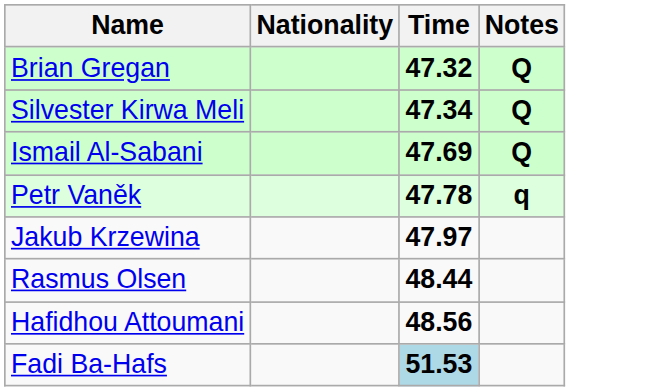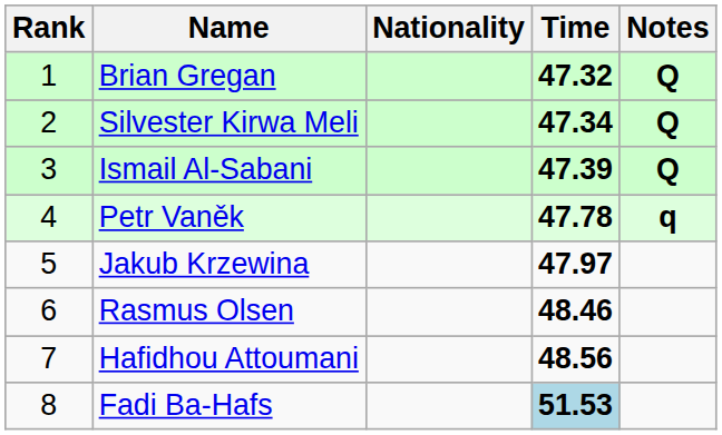 <table class="wikitable sortable" style="text-align:center">
 <tr>
+<th>Rank</th>
 <th>Name</th>
 <th>Nationality</th>
 <th>Time</th>
 <th>Notes</th>
 </tr>
 <tr bgcolor=ccffcc>
+<td>1</td>
 <td align=left><a href='#'>Brian Gregan</a></td>
 <td align=left></td>
 <td><strong>47.32</strong></td>
 <td><strong>Q</strong></td>
 </tr>
 <tr bgcolor=ccffcc>
+<td>2</td>
 <td align=left><a href='#'>Silvester Kirwa Meli</a></td>
 <td align=left></td>
 <td><strong>47.34</strong></td>
 <td><strong>Q</strong></td>
 </tr>
 <tr bgcolor=ccffcc>
+<td>3</td>
 <td align=left><a href='#'>Ismail Al-Sabani</a></td>
 <td align=left></td>
-<td><strong>47.69</strong></td>
+<td><strong>47.39</strong></td>
 <td><strong>Q</strong></td>
 </tr>
 <tr bgcolor=ddffdd>
+<td>4</td>
 <td align=left><a href='#'>Petr Vaněk</a></td>
 <td align=left></td>
 <td><strong>47.78</strong></td>
 <td><strong>q</strong></td>
 </tr>
 <tr>
+<td>5</td>
 <td align=left><a href='#'>Jakub Krzewina</a></td>
 <td align=left></td>
 <td><strong>47.97</strong></td>
 <td></td>
 </tr>
 <tr>
+<td>6</td>
 <td align=left><a href='#'>Rasmus Olsen</a></td>
 <td align=left></td>
-<td><strong>48.44</strong></td>
+<td><strong>48.46</strong></td>
 <td></td>
 </tr>
 <tr>
+<td>7</td>
 <td align=left><a href='#'>Hafidhou Attoumani</a></td>
 <td align=left></td>
 <td><strong>48.56</strong></td>
 <td></td>
 </tr>
 <tr>
+<td>8</td>
 <td align=left><a href='#'>Fadi Ba-Hafs</a></td>
 <td align=left></td>
 <td style="background: lightblue;"><strong>51.53</strong></td>
 <td></td>
 </tr>
 </table>
